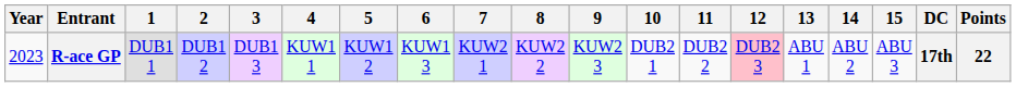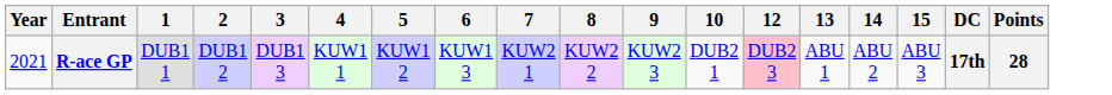 <table class="wikitable" style="text-align:center; font-size:85%;">
 <tr>
 <th>Year</th>
 <th>Entrant</th>
 <th>1</th>
 <th>2</th>
 <th>3</th>
 <th>4</th>
 <th>5</th>
 <th>6</th>
 <th>7</th>
 <th>8</th>
 <th>9</th>
 <th>10</th>
-<th>11</th>
 <th>12</th>
 <th>13</th>
 <th>14</th>
 <th>15</th>
 <th>DC</th>
 <th>Points</th>
 </tr>
 <tr>
-<td><a href='#'>2023</a></td>
+<td><a href='#'>2021</a></td>
 <th nowrap><a href='#'>R-ace GP</a></th>
 <td style="background:#DFDFDF;"><a href='#'>DUB1<br>1</a><br></td>
 <td style="background:#CFCFFF;"><a href='#'>DUB1<br>2</a><br></td>
 <td style="background:#EFCFFF;"><a href='#'>DUB1<br>3</a><br></td>
 <td style="background:#DFFFDF;"><a href='#'>KUW1<br>1</a><br></td>
 <td style="background:#CFCFFF;"><a href='#'>KUW1<br>2</a><br></td>
 <td style="background:#DFFFDF;"><a href='#'>KUW1<br>3</a><br></td>
 <td style="background:#CFCFFF;"><a href='#'>KUW2<br>1</a><br></td>
 <td style="background:#EFCFFF;"><a href='#'>KUW2<br>2</a><br></td>
 <td style="background:#DFFFDF;"><a href='#'>KUW2<br>3</a><br></td>
 <td><a href='#'>DUB2<br>1</a></td>
-<td><a href='#'>DUB2<br>2</a></td>
 <td style="background: pink;"><a href='#'>DUB2<br>3</a></td>
 <td><a href='#'>ABU<br>1</a></td>
 <td><a href='#'>ABU<br>2</a></td>
 <td><a href='#'>ABU<br>3</a></td>
 <th>17th</th>
-<th>22</th>
+<th>28</th>
 </tr>
 </table>
